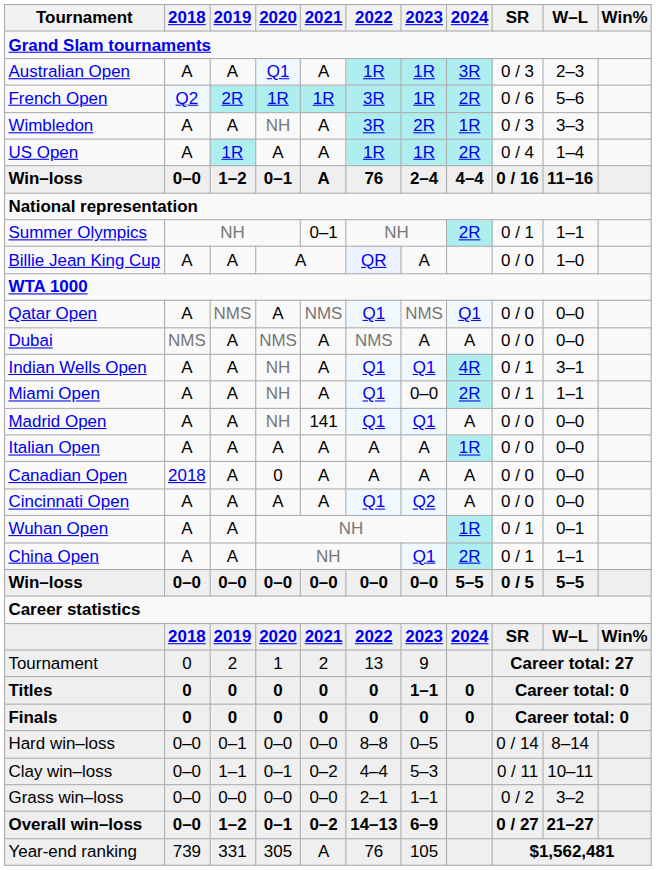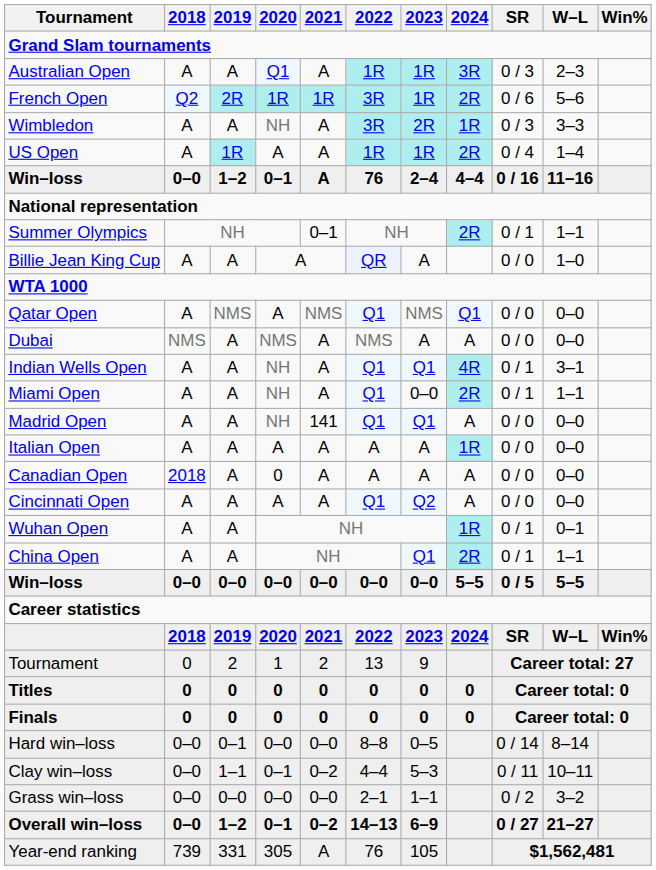 <table class=wikitable style=text-align:center>
 <tr>
 <th>Tournament</th>
 <th><a href='#'>2018</a></th>
 <th><a href='#'>2019</a></th>
 <th><a href='#'>2020</a></th>
 <th><a href='#'>2021</a></th>
 <th><a href='#'>2022</a></th>
 <th><a href='#'>2023</a></th>
 <th><a href='#'>2024</a></th>
 <th>SR</th>
 <th>W–L</th>
 <th>Win%</th>
 </tr>
 <tr>
 <td colspan="11" style="text-align:left"><strong><a href='#'>Grand Slam tournaments</a></strong></td>
 </tr>
 <tr>
 <td style=text-align:left><a href='#'>Australian Open</a></td>
 <td>A</td>
 <td>A</td>
 <td style=background:#f0f8ff><a href='#'>Q1</a></td>
 <td>A</td>
 <td style=background:#afeeee><a href='#'>1R</a></td>
 <td style=background:#afeeee><a href='#'>1R</a></td>
 <td style=background:#afeeee><a href='#'>3R</a></td>
 <td>0 / 3</td>
 <td>2–3</td>
 <td></td>
 </tr>
 <tr>
 <td style=text-align:left><a href='#'>French Open</a></td>
 <td style=background:#f0f8ff><a href='#'>Q2</a></td>
 <td style=background:#afeeee><a href='#'>2R</a></td>
 <td style=background:#afeeee><a href='#'>1R</a></td>
 <td style=background:#afeeee><a href='#'>1R</a></td>
 <td style=background:#afeeee><a href='#'>3R</a></td>
 <td style=background:#afeeee><a href='#'>1R</a></td>
 <td style=background:#afeeee><a href='#'>2R</a></td>
 <td>0 / 6</td>
 <td>5–6</td>
 <td></td>
 </tr>
 <tr>
 <td style=text-align:left><a href='#'>Wimbledon</a></td>
 <td>A</td>
 <td>A</td>
 <td style=color:#767676>NH</td>
 <td>A</td>
 <td style=background:#afeeee><a href='#'>3R</a></td>
 <td style=background:#afeeee><a href='#'>2R</a></td>
 <td style=background:#afeeee><a href='#'>1R</a></td>
 <td>0 / 3</td>
 <td>3–3</td>
 <td></td>
 </tr>
 <tr>
 <td style=text-align:left><a href='#'>US Open</a></td>
 <td>A</td>
 <td style=background:#afeeee><a href='#'>1R</a></td>
 <td>A</td>
 <td>A</td>
 <td style=background:#afeeee><a href='#'>1R</a></td>
 <td style=background:#afeeee><a href='#'>1R</a></td>
 <td style=background:#afeeee><a href='#'>2R</a></td>
 <td>0 / 4</td>
 <td>1–4</td>
 <td></td>
 </tr>
 <tr style=font-weight:bold;background:#efefef>
 <td style=text-align:left>Win–loss</td>
 <td>0–0</td>
 <td>1–2</td>
 <td>0–1</td>
 <td>A</td>
 <td>76</td>
 <td>2–4</td>
 <td>4–4</td>
 <td>0 / 16</td>
 <td>11–16</td>
 <td></td>
 </tr>
 <tr>
 <td colspan="11" style="text-align:left"><strong>National representation</strong></td>
 </tr>
 <tr>
 <td style=text-align:left><a href='#'>Summer Olympics</a></td>
 <td style=color:#767676 colspan=3>NH</td>
 <td>0–1</td>
 <td colspan="2" style="color:#767676">NH</td>
 <td style=background:#afeeee><a href='#'>2R</a></td>
 <td>0 / 1</td>
 <td>1–1</td>
 <td></td>
 </tr>
 <tr>
 <td style=text-align:left><a href='#'>Billie Jean King Cup</a></td>
 <td>A</td>
 <td>A</td>
 <td colspan=2>A</td>
 <td style=background:#ecf2ff><a href='#'>QR</a></td>
 <td>A</td>
 <td></td>
 <td>0 / 0</td>
 <td>1–0</td>
 <td></td>
 </tr>
 <tr>
 <td colspan="11" style="text-align:left"><strong><a href='#'>WTA 1000</a></strong></td>
 </tr>
 <tr>
 <td style=text-align:left><a href='#'>Qatar Open</a></td>
 <td>A</td>
 <td style=color:#767676>NMS</td>
 <td>A</td>
 <td style=color:#767676>NMS</td>
 <td style=background:#f0f8ff><a href='#'>Q1</a></td>
 <td style=color:#767676>NMS</td>
 <td style=background:#f0f8ff><a href='#'>Q1</a></td>
 <td>0 / 0</td>
 <td>0–0</td>
 <td></td>
 </tr>
 <tr>
 <td style=text-align:left><a href='#'>Dubai</a></td>
 <td style=color:#767676>NMS</td>
 <td>A</td>
 <td style=color:#767676>NMS</td>
 <td>A</td>
 <td style=color:#767676>NMS</td>
 <td>A</td>
 <td>A</td>
 <td>0 / 0</td>
 <td>0–0</td>
 <td></td>
 </tr>
 <tr>
 <td style=text-align:left><a href='#'>Indian Wells Open</a></td>
 <td>A</td>
 <td>A</td>
 <td style=color:#767676>NH</td>
 <td>A</td>
 <td style=background:#f0f8ff><a href='#'>Q1</a></td>
 <td style=background:#f0f8ff><a href='#'>Q1</a></td>
 <td style=background:#afeeee><a href='#'>4R</a></td>
 <td>0 / 1</td>
 <td>3–1</td>
 <td></td>
 </tr>
 <tr>
 <td style=text-align:left><a href='#'>Miami Open</a></td>
 <td>A</td>
 <td>A</td>
 <td style=color:#767676>NH</td>
 <td>A</td>
 <td style=background:#f0f8ff><a href='#'>Q1</a></td>
 <td>0–0</td>
 <td style=background:#afeeee><a href='#'>2R</a></td>
 <td>0 / 1</td>
 <td>1–1</td>
 <td></td>
 </tr>
 <tr>
 <td style=text-align:left><a href='#'>Madrid Open</a></td>
 <td>A</td>
 <td>A</td>
 <td style=color:#767676>NH</td>
 <td>141</td>
 <td style=background:#f0f8ff><a href='#'>Q1</a></td>
 <td style=background:#f0f8ff><a href='#'>Q1</a></td>
 <td>A</td>
 <td>0 / 0</td>
 <td>0–0</td>
 <td></td>
 </tr>
 <tr>
 <td style=text-align:left><a href='#'>Italian Open</a></td>
 <td>A</td>
 <td>A</td>
 <td>A</td>
 <td>A</td>
 <td>A</td>
 <td>A</td>
 <td style=background:#afeeee><a href='#'>1R</a></td>
 <td>0 / 0</td>
 <td>0–0</td>
 <td></td>
 </tr>
 <tr>
 <td style=text-align:left><a href='#'>Canadian Open</a></td>
 <td><a href='#'>2018</a></td>
 <td>A</td>
 <td>0</td>
 <td>A</td>
 <td>A</td>
 <td>A</td>
 <td>A</td>
 <td>0 / 0</td>
 <td>0–0</td>
 <td></td>
 </tr>
 <tr>
 <td style=text-align:left><a href='#'>Cincinnati Open</a></td>
 <td>A</td>
 <td>A</td>
 <td>A</td>
 <td>A</td>
 <td style=background:#f0f8ff><a href='#'>Q1</a></td>
 <td style=background:#f0f8ff><a href='#'>Q2</a></td>
 <td>A</td>
 <td>0 / 0</td>
 <td>0–0</td>
 <td></td>
 </tr>
 <tr>
 <td style=text-align:left><a href='#'>Wuhan Open</a></td>
 <td>A</td>
 <td>A</td>
 <td colspan=4 style=color:#767676>NH</td>
 <td style=background:#afeeee><a href='#'>1R</a></td>
 <td>0 / 1</td>
 <td>0–1</td>
 <td></td>
 </tr>
 <tr>
 <td style=text-align:left><a href='#'>China Open</a></td>
 <td>A</td>
 <td>A</td>
 <td colspan=3 style=color:#767676>NH</td>
 <td style=background:#f0f8ff><a href='#'>Q1</a></td>
 <td style=background:#afeeee><a href='#'>2R</a></td>
 <td>0 / 1</td>
 <td>1–1</td>
 <td></td>
 </tr>
 <tr style=font-weight:bold;background:#efefef>
 <td style=text-align:left>Win–loss</td>
 <td>0–0</td>
 <td>0–0</td>
 <td>0–0</td>
 <td>0–0</td>
 <td>0–0</td>
 <td>0–0</td>
 <td>5–5</td>
 <td>0 / 5</td>
 <td>5–5</td>
 <td></td>
 </tr>
 <tr>
 <td colspan="11" style="text-align:left"><strong>Career statistics</strong></td>
 </tr>
 <tr style=font-weight:bold;background:#efefef>
 <td></td>
 <td><a href='#'>2018</a></td>
 <td><a href='#'>2019</a></td>
 <td><a href='#'>2020</a></td>
 <td><a href='#'>2021</a></td>
 <td><a href='#'>2022</a></td>
 <td><a href='#'>2023</a></td>
 <td><a href='#'>2024</a></td>
 <td>SR</td>
 <td>W–L</td>
 <td>Win%</td>
 </tr>
 <tr style=background:#efefef>
 <td style=text-align:left>Tournament</td>
 <td>0</td>
 <td>2</td>
 <td>1</td>
 <td>2</td>
 <td>13</td>
 <td>9</td>
 <td></td>
 <td colspan="3"><strong>Career total: 27</strong></td>
 </tr>
 <tr style=font-weight:bold;background:#efefef>
 <td style=text-align:left>Titles</td>
 <td>0</td>
 <td>0</td>
 <td>0</td>
 <td>0</td>
 <td>0</td>
-<td>1–1</td>
+<td>0</td>
 <td>0</td>
 <td colspan="3">Career total: 0</td>
 </tr>
 <tr style=font-weight:bold;background:#efefef>
 <td style=text-align:left>Finals</td>
 <td>0</td>
 <td>0</td>
 <td>0</td>
 <td>0</td>
 <td>0</td>
 <td>0</td>
 <td>0</td>
 <td colspan="3">Career total: 0</td>
 </tr>
 <tr style=background:#efefef>
 <td style=text-align:left>Hard win–loss</td>
 <td>0–0</td>
 <td>0–1</td>
 <td>0–0</td>
 <td>0–0</td>
 <td>8–8</td>
 <td>0–5</td>
 <td></td>
 <td>0 / 14</td>
 <td>8–14</td>
 <td></td>
 </tr>
 <tr style=background:#efefef>
 <td style=text-align:left>Clay win–loss</td>
 <td>0–0</td>
 <td>1–1</td>
 <td>0–1</td>
 <td>0–2</td>
 <td>4–4</td>
 <td>5–3</td>
 <td></td>
 <td>0 / 11</td>
 <td>10–11</td>
 <td></td>
 </tr>
 <tr style=background:#efefef>
 <td style=text-align:left>Grass win–loss</td>
 <td>0–0</td>
 <td>0–0</td>
 <td>0–0</td>
 <td>0–0</td>
 <td>2–1</td>
 <td>1–1</td>
 <td></td>
 <td>0 / 2</td>
 <td>3–2</td>
 <td></td>
 </tr>
 <tr style=font-weight:bold;background:#efefef>
 <td style=text-align:left>Overall win–loss</td>
 <td>0–0</td>
 <td>1–2</td>
 <td>0–1</td>
 <td>0–2</td>
 <td>14–13</td>
 <td>6–9</td>
 <td></td>
 <td>0 / 27</td>
 <td>21–27</td>
 <td></td>
 </tr>
 <tr style=background:#efefef>
 <td style=text-align:left>Year-end ranking</td>
 <td>739</td>
 <td>331</td>
 <td>305</td>
 <td>A</td>
 <td>76</td>
 <td>105</td>
 <td></td>
 <td colspan="3"><strong>$1,562,481</strong></td>
 </tr>
 </table>
